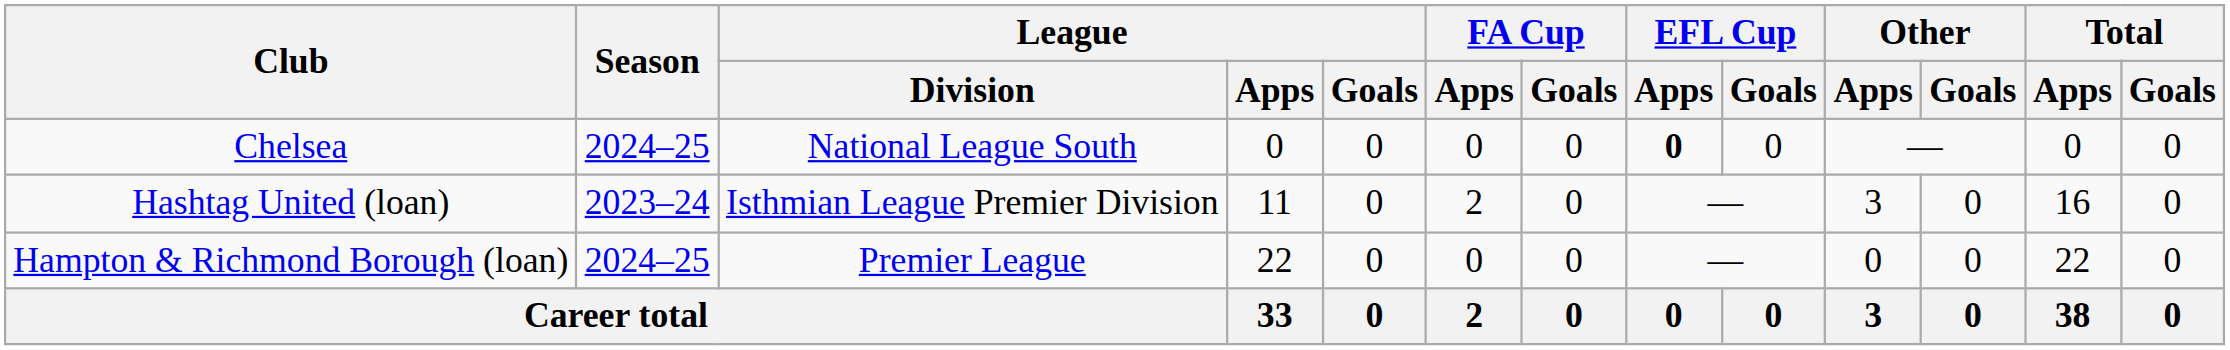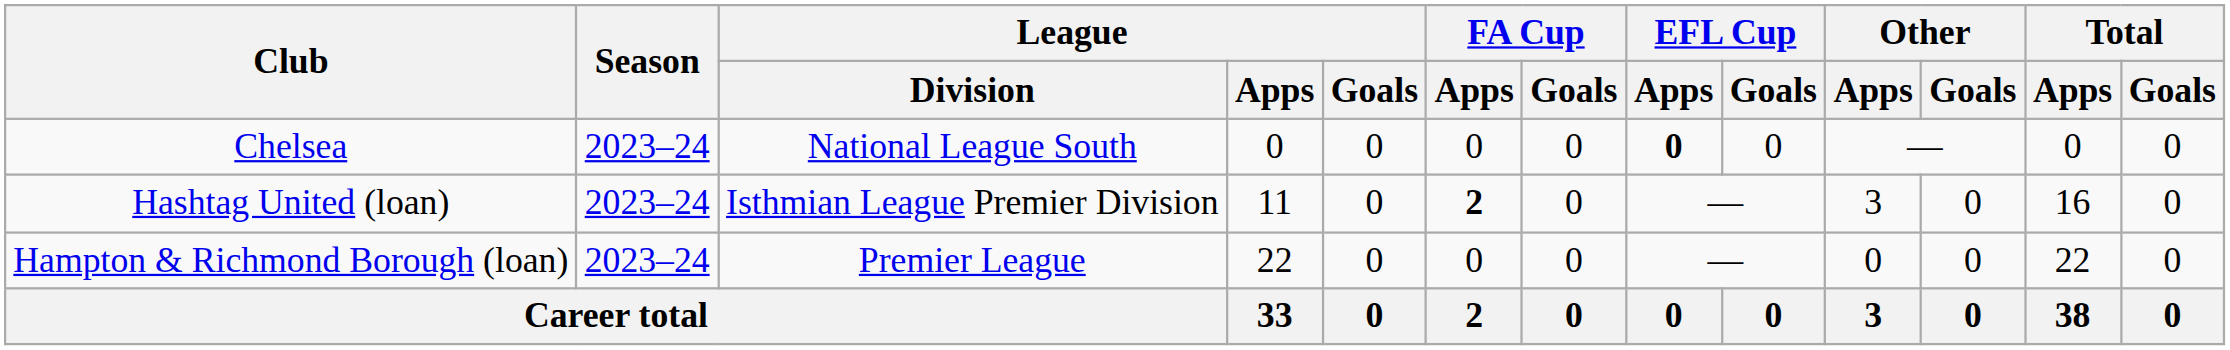 <table class=wikitable style=text-align:center>
 <tr>
 <th rowspan=2>Club</th>
 <th rowspan=2>Season</th>
 <th colspan=3>League</th>
 <th colspan=2><a href='#'>FA Cup</a></th>
 <th colspan=2><a href='#'>EFL Cup</a></th>
 <th colspan=2>Other</th>
 <th colspan=2>Total</th>
 </tr>
 <tr>
 <th>Division</th>
 <th>Apps</th>
 <th>Goals</th>
 <th>Apps</th>
 <th>Goals</th>
 <th>Apps</th>
 <th>Goals</th>
 <th>Apps</th>
 <th>Goals</th>
 <th>Apps</th>
 <th>Goals</th>
 </tr>
 <tr>
 <td><a href='#'>Chelsea</a></td>
-<td><a href='#'>2024–25</a></td>
+<td><a href='#'>2023–24</a></td>
 <td><a href='#'>National League South</a></td>
 <td>0</td>
 <td>0</td>
 <td>0</td>
 <td>0</td>
 <td><strong>0</strong></td>
 <td>0</td>
 <td colspan=2>—</td>
 <td>0</td>
 <td>0</td>
 </tr>
 <tr>
 <td><a href='#'>Hashtag United</a> (loan)</td>
 <td><a href='#'>2023–24</a></td>
 <td><a href='#'>Isthmian League</a> Premier Division</td>
 <td>11</td>
 <td>0</td>
-<td>2</td>
+<td><strong>2</strong></td>
 <td>0</td>
 <td colspan=2>—</td>
 <td>3</td>
 <td>0</td>
 <td>16</td>
 <td>0</td>
 </tr>
 <tr>
 <td><a href='#'>Hampton & Richmond Borough</a> (loan)</td>
-<td><a href='#'>2024–25</a></td>
+<td><a href='#'>2023–24</a></td>
 <td><a href='#'>Premier League</a></td>
 <td>22</td>
 <td>0</td>
 <td>0</td>
 <td>0</td>
 <td colspan="2">—</td>
 <td>0</td>
 <td>0</td>
 <td>22</td>
 <td>0</td>
 </tr>
 <tr>
 <th colspan=3>Career total</th>
 <th>33</th>
 <th>0</th>
 <th>2</th>
 <th>0</th>
 <th>0</th>
 <th>0</th>
 <th>3</th>
 <th>0</th>
 <th>38</th>
 <th>0</th>
 </tr>
 </table>
